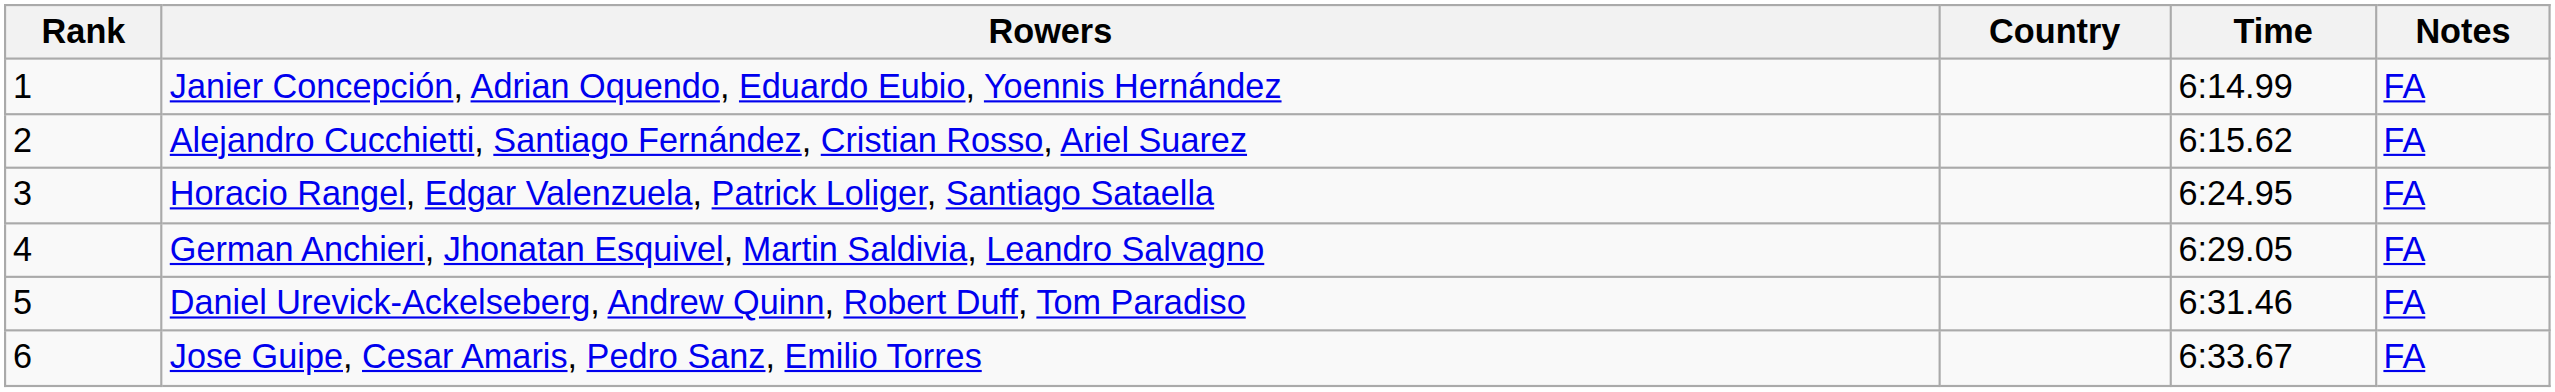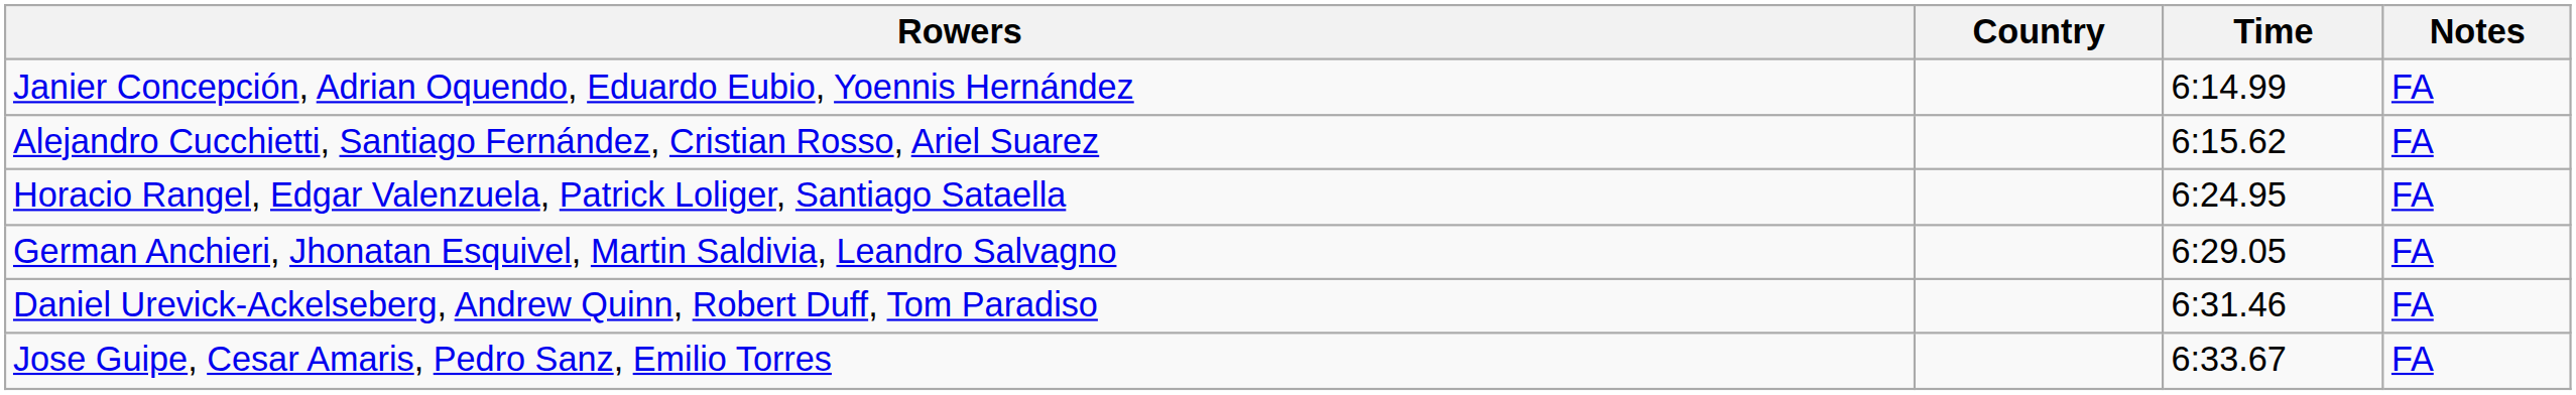 <table class="wikitable" width=60%>
 <tr>
-<th>Rank</th>
 <th>Rowers</th>
 <th>Country</th>
 <th>Time</th>
 <th>Notes</th>
 </tr>
 <tr>
-<td>1</td>
 <td><a href='#'>Janier Concepción</a>, <a href='#'>Adrian Oquendo</a>, <a href='#'>Eduardo Eubio</a>, <a href='#'>Yoennis Hernández</a></td>
 <td></td>
 <td>6:14.99</td>
 <td><a href='#'>FA</a></td>
 </tr>
 <tr>
-<td>2</td>
 <td><a href='#'>Alejandro Cucchietti</a>, <a href='#'>Santiago Fernández</a>, <a href='#'>Cristian Rosso</a>, <a href='#'>Ariel Suarez</a></td>
 <td></td>
 <td>6:15.62</td>
 <td><a href='#'>FA</a></td>
 </tr>
 <tr>
-<td>3</td>
 <td><a href='#'>Horacio Rangel</a>, <a href='#'>Edgar Valenzuela</a>, <a href='#'>Patrick Loliger</a>, <a href='#'>Santiago Sataella</a></td>
 <td></td>
 <td>6:24.95</td>
 <td><a href='#'>FA</a></td>
 </tr>
 <tr>
-<td>4</td>
 <td><a href='#'>German Anchieri</a>, <a href='#'>Jhonatan Esquivel</a>, <a href='#'>Martin Saldivia</a>, <a href='#'>Leandro Salvagno</a></td>
 <td></td>
 <td>6:29.05</td>
 <td><a href='#'>FA</a></td>
 </tr>
 <tr>
-<td>5</td>
 <td><a href='#'>Daniel Urevick-Ackelseberg</a>, <a href='#'>Andrew Quinn</a>, <a href='#'>Robert Duff</a>, <a href='#'>Tom Paradiso</a></td>
 <td></td>
 <td>6:31.46</td>
 <td><a href='#'>FA</a></td>
 </tr>
 <tr>
-<td>6</td>
 <td><a href='#'>Jose Guipe</a>, <a href='#'>Cesar Amaris</a>, <a href='#'>Pedro Sanz</a>, <a href='#'>Emilio Torres</a></td>
 <td></td>
 <td>6:33.67</td>
 <td><a href='#'>FA</a></td>
 </tr>
 </table>
